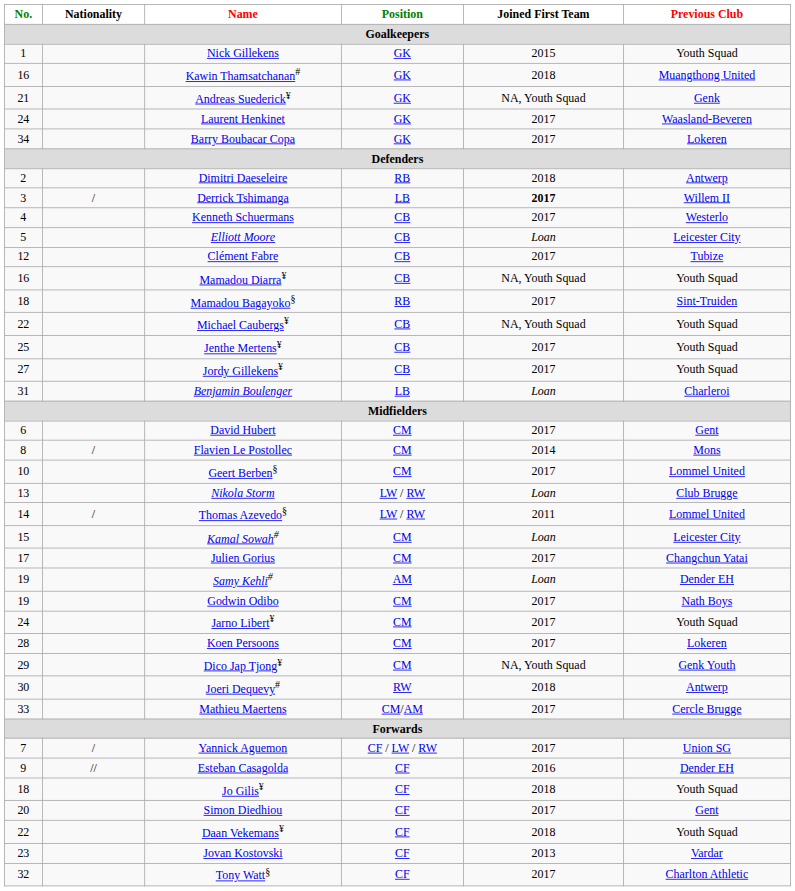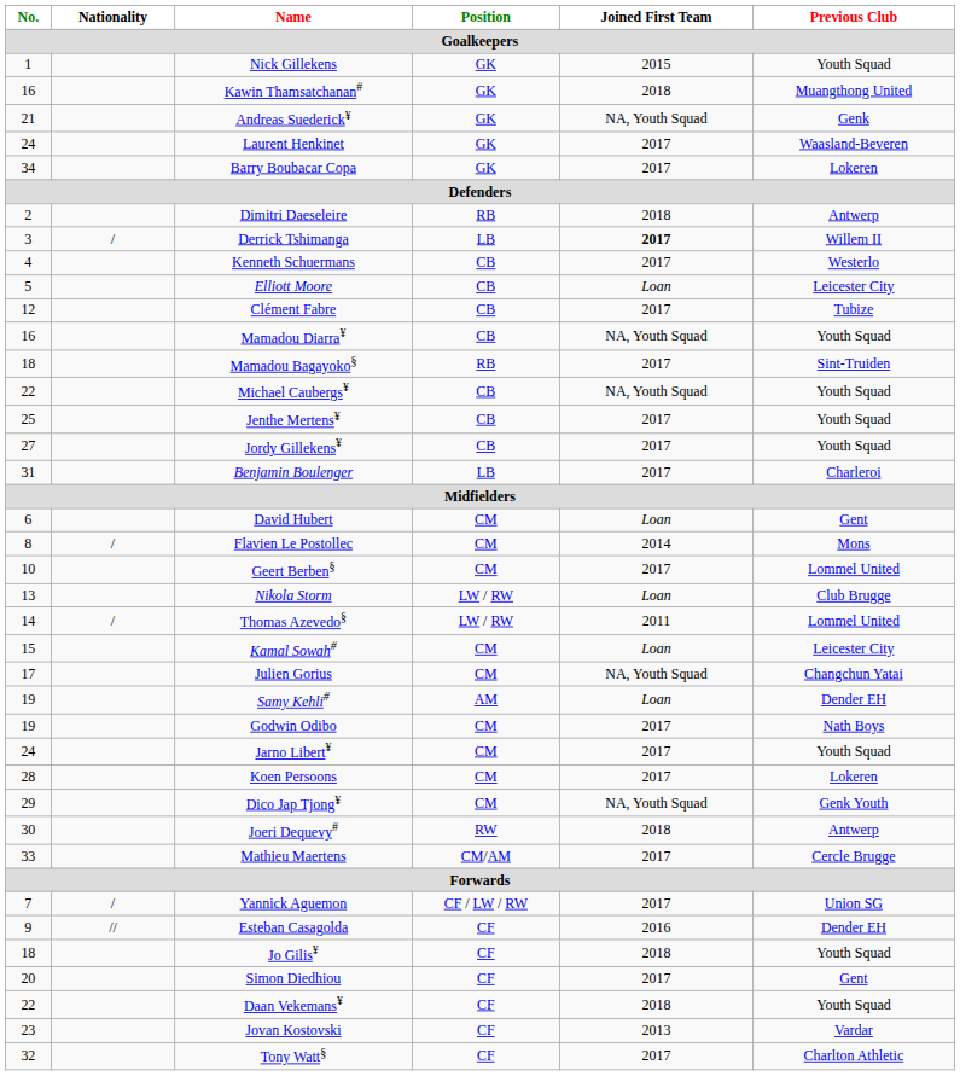 <table class="wikitable" style="text-align: center; font-size:90%; width:75%">
 <tr>
 <th style="background: #ffffff; color:green">No.</th>
 <th style="background: #ffffff; color:black">Nationality</th>
 <th style="background: #ffffff; color:red">Name</th>
 <th style="background: #ffffff; color:green">Position</th>
 <th style="background: #ffffff; color:black">Joined First Team</th>
 <th style="background: #ffffff; color:red">Previous Club</th>
 </tr>
 <tr>
 <th colspan=6 style="background: #DCDCDC" align=right>Goalkeepers</th>
 </tr>
 <tr>
 <td>1</td>
 <td></td>
 <td><a href='#'>Nick Gillekens</a></td>
 <td><a href='#'>GK</a></td>
 <td>2015</td>
 <td>Youth Squad</td>
 </tr>
 <tr>
 <td>16</td>
 <td></td>
 <td><a href='#'>Kawin Thamsatchanan</a><sup>#</sup></td>
 <td><a href='#'>GK</a></td>
 <td>2018</td>
 <td> <a href='#'>Muangthong United</a></td>
 </tr>
 <tr>
 <td>21</td>
 <td></td>
 <td><a href='#'>Andreas Suederick</a><sup>¥</sup></td>
 <td><a href='#'>GK</a></td>
 <td>NA, Youth Squad</td>
 <td> <a href='#'>Genk</a></td>
 </tr>
 <tr>
 <td>24</td>
 <td></td>
 <td><a href='#'>Laurent Henkinet</a></td>
 <td><a href='#'>GK</a></td>
 <td>2017</td>
 <td> <a href='#'>Waasland-Beveren</a></td>
 </tr>
 <tr>
 <td>34</td>
 <td></td>
 <td><a href='#'>Barry Boubacar Copa</a></td>
 <td><a href='#'>GK</a></td>
 <td>2017</td>
 <td> <a href='#'>Lokeren</a></td>
 </tr>
 <tr>
 <th colspan=6 style="background: #DCDCDC" align=right>Defenders</th>
 </tr>
 <tr>
 <td>2</td>
 <td></td>
 <td><a href='#'>Dimitri Daeseleire</a></td>
 <td><a href='#'>RB</a></td>
 <td>2018</td>
 <td> <a href='#'>Antwerp</a></td>
 </tr>
 <tr>
 <td>3</td>
 <td>/</td>
 <td><a href='#'>Derrick Tshimanga</a></td>
 <td><a href='#'>LB</a></td>
 <td><strong>2017</strong></td>
 <td> <a href='#'>Willem II</a></td>
 </tr>
 <tr>
 <td>4</td>
 <td></td>
 <td><a href='#'>Kenneth Schuermans</a></td>
 <td><a href='#'>CB</a></td>
 <td>2017</td>
 <td> <a href='#'>Westerlo</a></td>
 </tr>
 <tr>
 <td>5</td>
 <td></td>
 <td><em><a href='#'>Elliott Moore</a></em></td>
 <td><a href='#'>CB</a></td>
 <td><em>Loan</em></td>
 <td> <a href='#'>Leicester City</a></td>
 </tr>
 <tr>
 <td>12</td>
 <td></td>
 <td><a href='#'>Clément Fabre</a></td>
 <td><a href='#'>CB</a></td>
 <td>2017</td>
 <td> <a href='#'>Tubize</a></td>
 </tr>
 <tr>
 <td>16</td>
 <td></td>
 <td><a href='#'>Mamadou Diarra</a><sup>¥</sup></td>
 <td><a href='#'>CB</a></td>
 <td>NA, Youth Squad</td>
 <td>Youth Squad</td>
 </tr>
 <tr>
 <td>18</td>
 <td></td>
 <td><a href='#'>Mamadou Bagayoko</a><sup>§</sup></td>
 <td><a href='#'>RB</a></td>
 <td>2017</td>
 <td> <a href='#'>Sint-Truiden</a></td>
 </tr>
 <tr>
 <td>22</td>
 <td></td>
 <td><a href='#'>Michael Caubergs</a><sup>¥</sup></td>
 <td><a href='#'>CB</a></td>
 <td>NA, Youth Squad</td>
 <td>Youth Squad</td>
 </tr>
 <tr>
 <td>25</td>
 <td></td>
 <td><a href='#'>Jenthe Mertens</a><sup>¥</sup></td>
 <td><a href='#'>CB</a></td>
 <td>2017</td>
 <td>Youth Squad</td>
 </tr>
 <tr>
 <td>27</td>
 <td></td>
 <td><a href='#'>Jordy Gillekens</a><sup>¥</sup></td>
 <td><a href='#'>CB</a></td>
 <td>2017</td>
 <td>Youth Squad</td>
 </tr>
 <tr>
 <td>31</td>
 <td></td>
 <td><em><a href='#'>Benjamin Boulenger</a></em></td>
 <td><a href='#'>LB</a></td>
-<td><em>Loan</em></td>
+<td>2017</td>
 <td> <a href='#'>Charleroi</a></td>
 </tr>
 <tr>
 <th colspan=6 style="background: #DCDCDC" align=right>Midfielders</th>
 </tr>
 <tr>
 <td>6</td>
 <td></td>
 <td><a href='#'>David Hubert</a></td>
 <td><a href='#'>CM</a></td>
-<td>2017</td>
+<td><em>Loan</em></td>
 <td> <a href='#'>Gent</a></td>
 </tr>
 <tr>
 <td>8</td>
 <td>/</td>
 <td><a href='#'>Flavien Le Postollec</a></td>
 <td><a href='#'>CM</a></td>
 <td>2014</td>
 <td> <a href='#'>Mons</a></td>
 </tr>
 <tr>
 <td>10</td>
 <td></td>
 <td><a href='#'>Geert Berben</a><sup>§</sup></td>
 <td><a href='#'>CM</a></td>
 <td>2017</td>
 <td> <a href='#'>Lommel United</a></td>
 </tr>
 <tr>
 <td>13</td>
 <td></td>
 <td><em><a href='#'>Nikola Storm</a></em></td>
 <td><a href='#'>LW</a> / <a href='#'>RW</a></td>
 <td><em>Loan</em></td>
 <td> <a href='#'>Club Brugge</a></td>
 </tr>
 <tr>
 <td>14</td>
 <td>/</td>
 <td><a href='#'>Thomas Azevedo</a><sup>§</sup></td>
 <td><a href='#'>LW</a> / <a href='#'>RW</a></td>
 <td>2011</td>
 <td> <a href='#'>Lommel United</a></td>
 </tr>
 <tr>
 <td>15</td>
 <td></td>
 <td><em><a href='#'>Kamal Sowah</a><sup>#</sup></em></td>
 <td><a href='#'>CM</a></td>
 <td><em>Loan</em></td>
 <td> <a href='#'>Leicester City</a></td>
 </tr>
 <tr>
 <td>17</td>
 <td></td>
 <td><a href='#'>Julien Gorius</a></td>
 <td><a href='#'>CM</a></td>
-<td>2017</td>
+<td>NA, Youth Squad</td>
 <td> <a href='#'>Changchun Yatai</a></td>
 </tr>
 <tr>
 <td>19</td>
 <td></td>
 <td><em><a href='#'>Samy Kehli</a><sup>#</sup></em></td>
 <td><a href='#'>AM</a></td>
 <td><em>Loan</em></td>
 <td> <a href='#'>Dender EH</a></td>
 </tr>
 <tr>
 <td>19</td>
 <td></td>
 <td><a href='#'>Godwin Odibo</a></td>
 <td><a href='#'>CM</a></td>
 <td>2017</td>
 <td> <a href='#'>Nath Boys</a></td>
 </tr>
 <tr>
 <td>24</td>
 <td></td>
 <td><a href='#'>Jarno Libert</a><sup>¥</sup></td>
 <td><a href='#'>CM</a></td>
 <td>2017</td>
 <td>Youth Squad</td>
 </tr>
 <tr>
 <td>28</td>
 <td></td>
 <td><a href='#'>Koen Persoons</a></td>
 <td><a href='#'>CM</a></td>
 <td>2017</td>
 <td> <a href='#'>Lokeren</a></td>
 </tr>
 <tr>
 <td>29</td>
 <td></td>
 <td><a href='#'>Dico Jap Tjong</a><sup>¥</sup></td>
 <td><a href='#'>CM</a></td>
 <td>NA, Youth Squad</td>
 <td> <a href='#'>Genk Youth</a></td>
 </tr>
 <tr>
 <td>30</td>
 <td></td>
 <td><a href='#'>Joeri Dequevy</a><sup>#</sup></td>
 <td><a href='#'>RW</a></td>
 <td>2018</td>
 <td> <a href='#'>Antwerp</a></td>
 </tr>
 <tr>
 <td>33</td>
 <td></td>
 <td><a href='#'>Mathieu Maertens</a></td>
 <td><a href='#'>CM</a>/<a href='#'>AM</a></td>
 <td>2017</td>
 <td> <a href='#'>Cercle Brugge</a></td>
 </tr>
 <tr>
 <th colspan=11 style="background: #DCDCDC" align=right>Forwards</th>
 </tr>
 <tr>
 <td>7</td>
 <td>/</td>
 <td><a href='#'>Yannick Aguemon</a></td>
 <td><a href='#'>CF</a> / <a href='#'>LW</a> / <a href='#'>RW</a></td>
 <td>2017</td>
 <td> <a href='#'>Union SG</a></td>
 </tr>
 <tr>
 <td>9</td>
 <td>//</td>
 <td><a href='#'>Esteban Casagolda</a></td>
 <td><a href='#'>CF</a></td>
 <td>2016</td>
 <td> <a href='#'>Dender EH</a></td>
 </tr>
 <tr>
 <td>18</td>
 <td></td>
 <td><a href='#'>Jo Gilis</a><sup>¥</sup></td>
 <td><a href='#'>CF</a></td>
 <td>2018</td>
 <td>Youth Squad</td>
 </tr>
 <tr>
 <td>20</td>
 <td></td>
 <td><a href='#'>Simon Diedhiou</a></td>
 <td><a href='#'>CF</a></td>
 <td>2017</td>
 <td> <a href='#'>Gent</a></td>
 </tr>
 <tr>
 <td>22</td>
 <td></td>
 <td><a href='#'>Daan Vekemans</a><sup>¥</sup></td>
 <td><a href='#'>CF</a></td>
 <td>2018</td>
 <td>Youth Squad</td>
 </tr>
 <tr>
 <td>23</td>
 <td></td>
 <td><a href='#'>Jovan Kostovski</a></td>
 <td><a href='#'>CF</a></td>
 <td>2013</td>
 <td> <a href='#'>Vardar</a></td>
 </tr>
 <tr>
 <td>32</td>
 <td></td>
 <td><a href='#'>Tony Watt</a><sup>§</sup></td>
 <td><a href='#'>CF</a></td>
 <td>2017</td>
 <td> <a href='#'>Charlton Athletic</a></td>
 </tr>
 </table>
